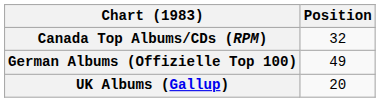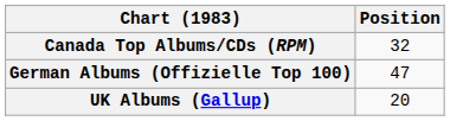 <table class="wikitable sortable plainrowheaders" style="text-align:center">
 <tr>
 <th scope="col">Chart (1983)</th>
 <th scope="col">Position</th>
 </tr>
 <tr>
 <th scope="row">Canada Top Albums/CDs (<em>RPM</em>)</th>
 <td>32</td>
 </tr>
 <tr>
 <th scope="row">German Albums (Offizielle Top 100)</th>
-<td>49</td>
+<td>47</td>
 </tr>
 <tr>
 <th scope="row">UK Albums (<a href='#'>Gallup</a>)</th>
 <td>20</td>
 </tr>
 </table>
